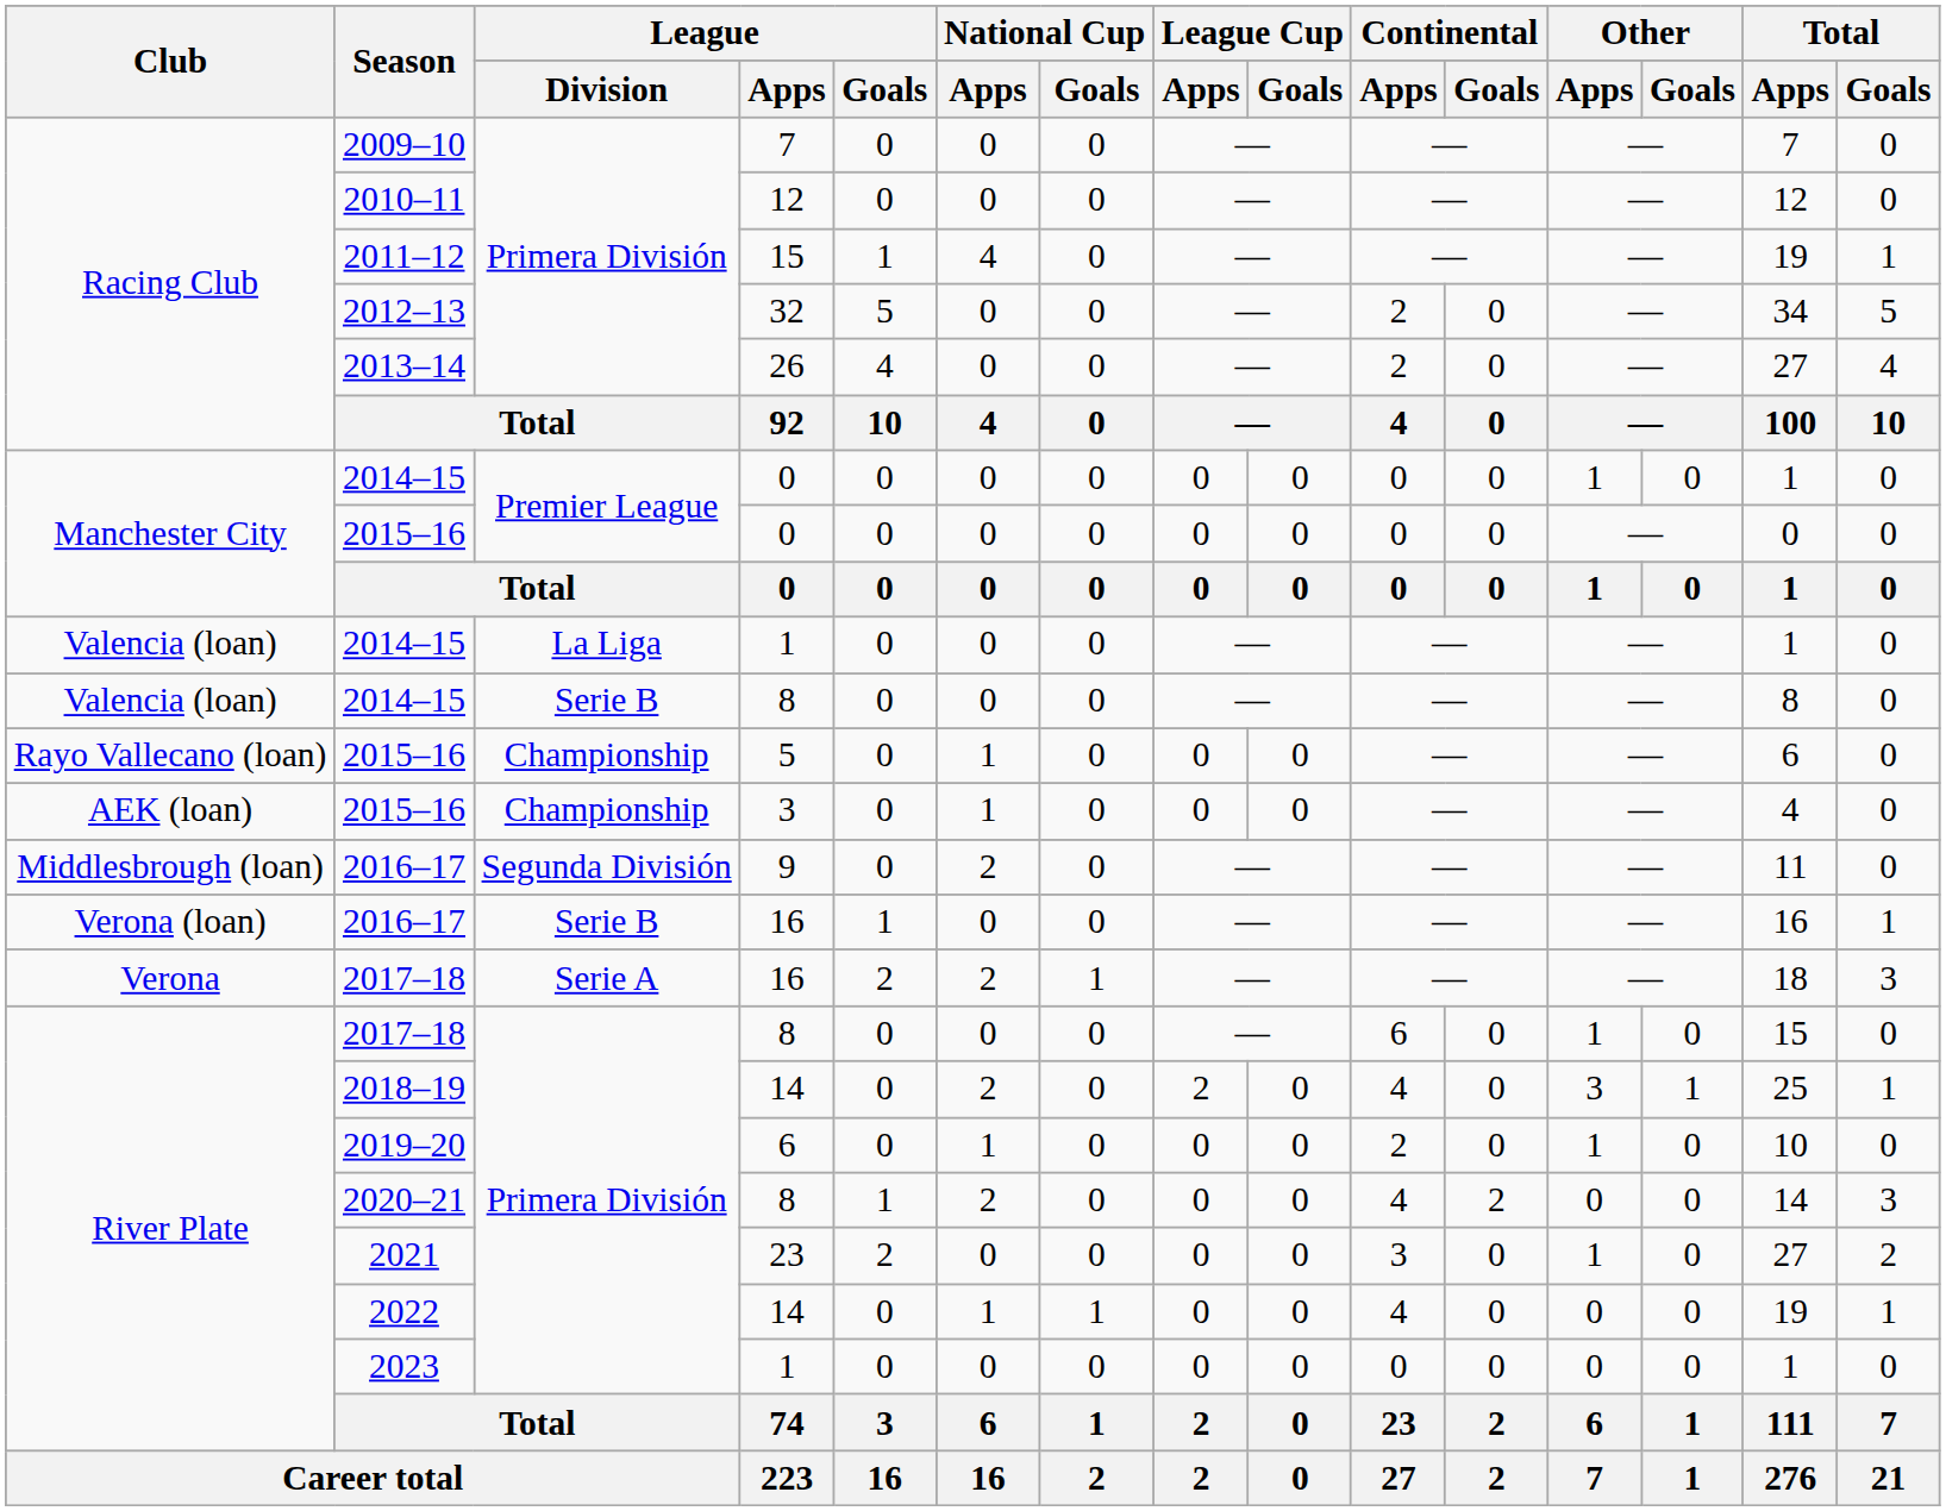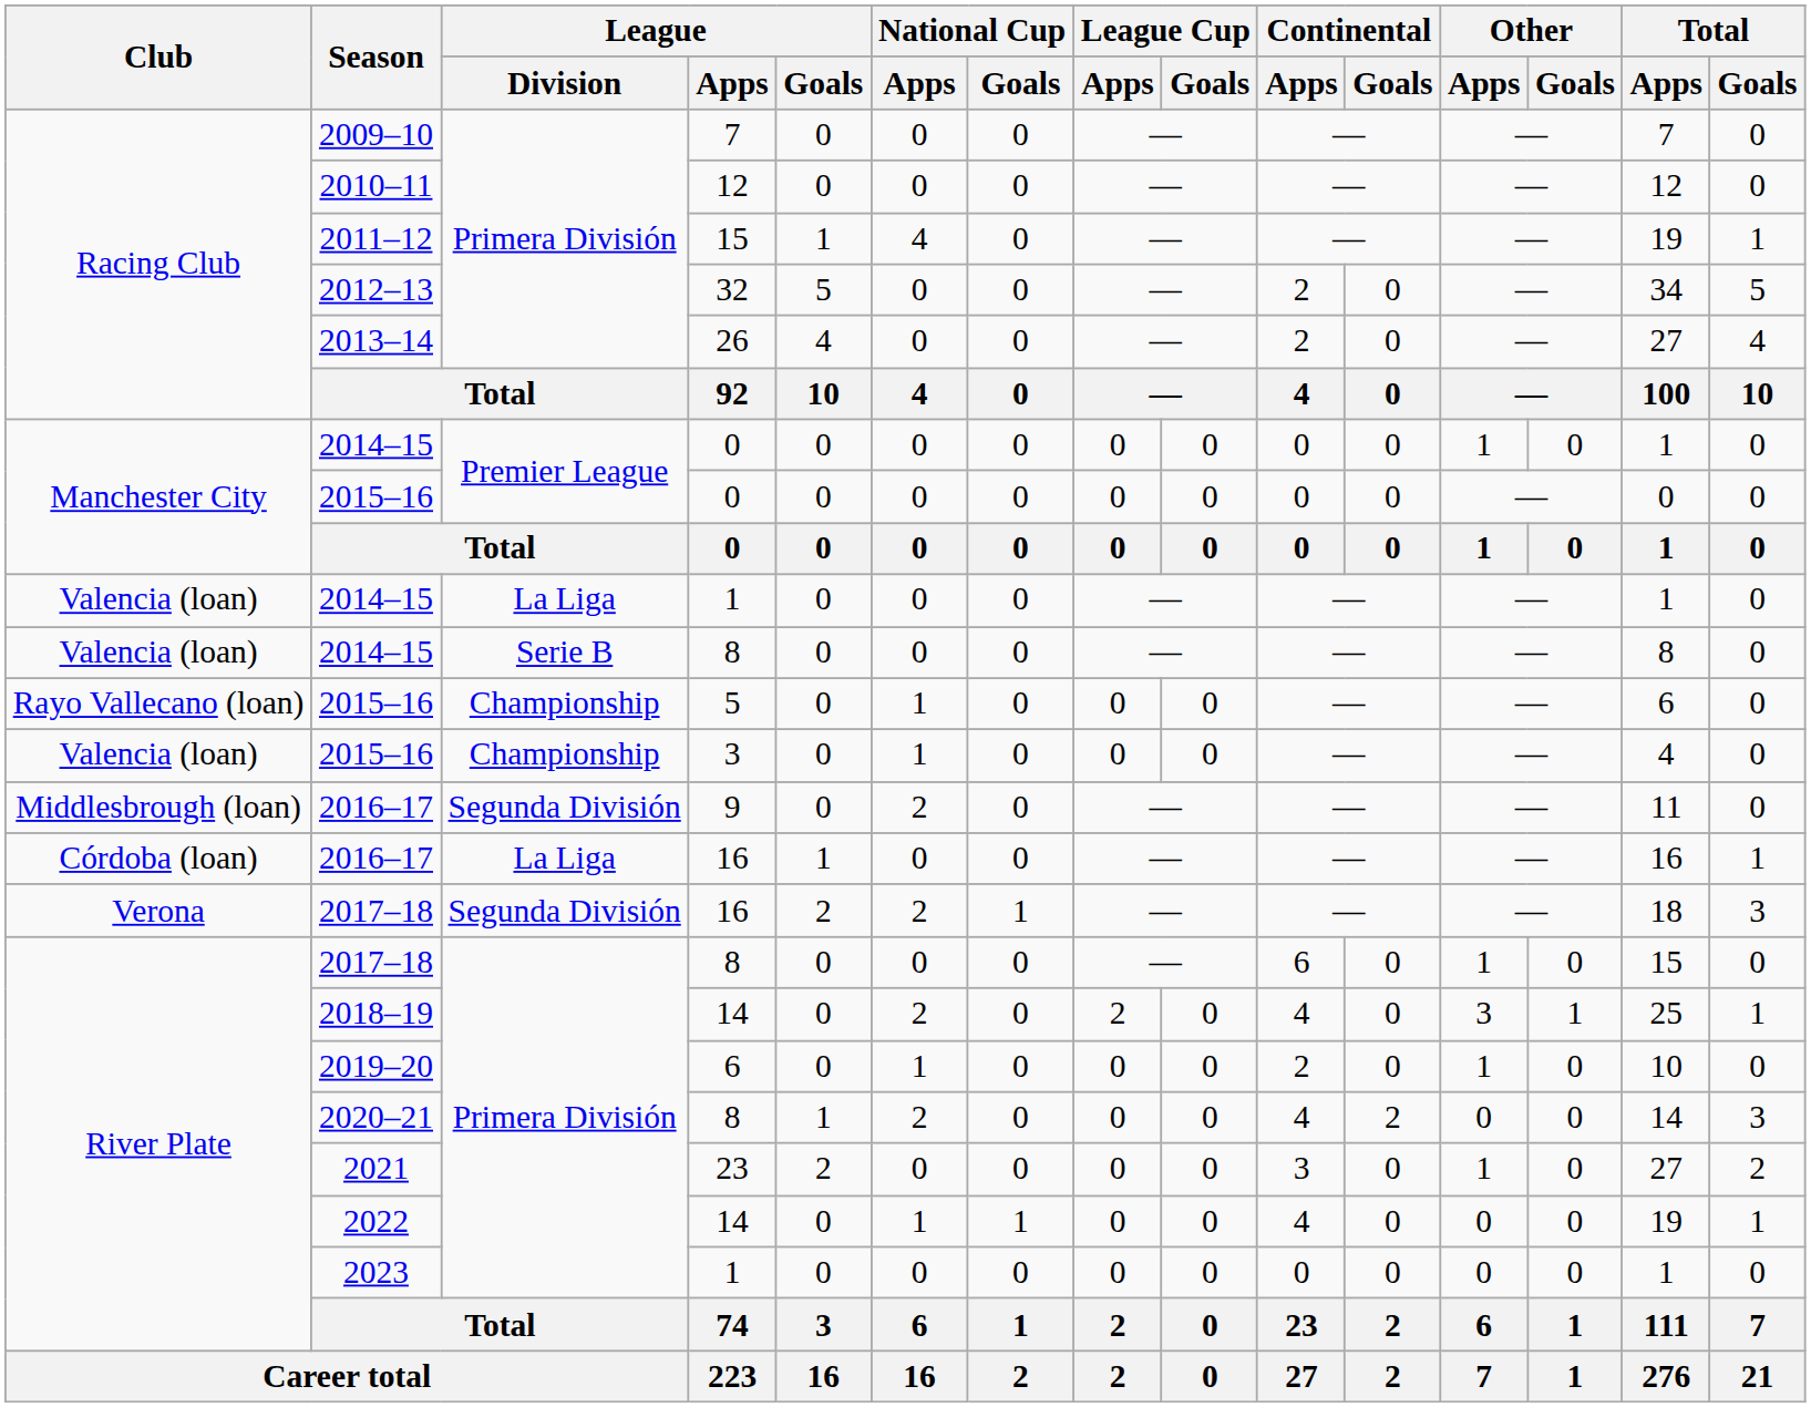 <table class="wikitable" style="text-align: center">
 <tr>
 <th rowspan="2">Club</th>
 <th rowspan="2">Season</th>
 <th colspan="3">League</th>
 <th colspan="2">National Cup</th>
 <th colspan="2">League Cup</th>
 <th colspan="2">Continental</th>
 <th colspan="2">Other</th>
 <th colspan="2">Total</th>
 </tr>
 <tr>
 <th>Division</th>
 <th>Apps</th>
 <th>Goals</th>
 <th>Apps</th>
 <th>Goals</th>
 <th>Apps</th>
 <th>Goals</th>
 <th>Apps</th>
 <th>Goals</th>
 <th>Apps</th>
 <th>Goals</th>
 <th>Apps</th>
 <th>Goals</th>
 </tr>
 <tr>
 <td rowspan="6"><a href='#'>Racing Club</a></td>
 <td><a href='#'>2009–10</a></td>
 <td rowspan="5"><a href='#'>Primera División</a></td>
 <td>7</td>
 <td>0</td>
 <td>0</td>
 <td>0</td>
 <td colspan="2">—</td>
 <td colspan="2">—</td>
 <td colspan="2">—</td>
 <td>7</td>
 <td>0</td>
 </tr>
 <tr>
 <td><a href='#'>2010–11</a></td>
 <td>12</td>
 <td>0</td>
 <td>0</td>
 <td>0</td>
 <td colspan="2">—</td>
 <td colspan="2">—</td>
 <td colspan="2">—</td>
 <td>12</td>
 <td>0</td>
 </tr>
 <tr>
 <td><a href='#'>2011–12</a></td>
 <td>15</td>
 <td>1</td>
 <td>4</td>
 <td>0</td>
 <td colspan="2">—</td>
 <td colspan="2">—</td>
 <td colspan="2">—</td>
 <td>19</td>
 <td>1</td>
 </tr>
 <tr>
 <td><a href='#'>2012–13</a></td>
 <td>32</td>
 <td>5</td>
 <td>0</td>
 <td>0</td>
 <td colspan="2">—</td>
 <td>2</td>
 <td>0</td>
 <td colspan="2">—</td>
 <td>34</td>
 <td>5</td>
 </tr>
 <tr>
 <td><a href='#'>2013–14</a></td>
 <td>26</td>
 <td>4</td>
 <td>0</td>
 <td>0</td>
 <td colspan="2">—</td>
 <td>2</td>
 <td>0</td>
 <td colspan="2">—</td>
 <td>27</td>
 <td>4</td>
 </tr>
 <tr>
 <th colspan="2">Total</th>
 <th>92</th>
 <th>10</th>
 <th>4</th>
 <th>0</th>
 <th colspan="2">—</th>
 <th>4</th>
 <th>0</th>
 <th colspan="2">—</th>
 <th>100</th>
 <th>10</th>
 </tr>
 <tr>
 <td rowspan="3"><a href='#'>Manchester City</a></td>
 <td><a href='#'>2014–15</a></td>
 <td rowspan="2"><a href='#'>Premier League</a></td>
 <td>0</td>
 <td>0</td>
 <td>0</td>
 <td>0</td>
 <td>0</td>
 <td>0</td>
 <td>0</td>
 <td>0</td>
 <td>1</td>
 <td>0</td>
 <td>1</td>
 <td>0</td>
 </tr>
 <tr>
 <td><a href='#'>2015–16</a></td>
 <td>0</td>
 <td>0</td>
 <td>0</td>
 <td>0</td>
 <td>0</td>
 <td>0</td>
 <td>0</td>
 <td>0</td>
 <td colspan="2">—</td>
 <td>0</td>
 <td>0</td>
 </tr>
 <tr>
 <th colspan="2">Total</th>
 <th>0</th>
 <th>0</th>
 <th>0</th>
 <th>0</th>
 <th>0</th>
 <th>0</th>
 <th>0</th>
 <th>0</th>
 <th>1</th>
 <th>0</th>
 <th>1</th>
 <th>0</th>
 </tr>
 <tr>
 <td><a href='#'>Valencia</a> (loan)</td>
 <td><a href='#'>2014–15</a></td>
 <td><a href='#'>La Liga</a></td>
 <td>1</td>
 <td>0</td>
 <td>0</td>
 <td>0</td>
 <td colspan="2">—</td>
 <td colspan="2">—</td>
 <td colspan="2">—</td>
 <td>1</td>
 <td>0</td>
 </tr>
 <tr>
 <td><a href='#'>Valencia</a> (loan)</td>
 <td><a href='#'>2014–15</a></td>
 <td><a href='#'>Serie B</a></td>
 <td>8</td>
 <td>0</td>
 <td>0</td>
 <td>0</td>
 <td colspan="2">—</td>
 <td colspan="2">—</td>
 <td colspan="2">—</td>
 <td>8</td>
 <td>0</td>
 </tr>
 <tr>
 <td><a href='#'>Rayo Vallecano</a> (loan)</td>
 <td><a href='#'>2015–16</a></td>
 <td><a href='#'>Championship</a></td>
 <td>5</td>
 <td>0</td>
 <td>1</td>
 <td>0</td>
 <td>0</td>
 <td>0</td>
 <td colspan="2">—</td>
 <td colspan="2">—</td>
 <td>6</td>
 <td>0</td>
 </tr>
 <tr>
-<td><a href='#'>AEK</a> (loan)</td>
+<td><a href='#'>Valencia</a> (loan)</td>
 <td><a href='#'>2015–16</a></td>
 <td><a href='#'>Championship</a></td>
 <td>3</td>
 <td>0</td>
 <td>1</td>
 <td>0</td>
 <td>0</td>
 <td>0</td>
 <td colspan="2">—</td>
 <td colspan="2">—</td>
 <td>4</td>
 <td>0</td>
 </tr>
 <tr>
 <td><a href='#'>Middlesbrough</a> (loan)</td>
 <td><a href='#'>2016–17</a></td>
 <td><a href='#'>Segunda División</a></td>
 <td>9</td>
 <td>0</td>
 <td>2</td>
 <td>0</td>
 <td colspan="2">—</td>
 <td colspan="2">—</td>
 <td colspan="2">—</td>
 <td>11</td>
 <td>0</td>
 </tr>
 <tr>
-<td><a href='#'>Verona</a> (loan)</td>
+<td><a href='#'>Córdoba</a> (loan)</td>
 <td><a href='#'>2016–17</a></td>
-<td><a href='#'>Serie B</a></td>
+<td><a href='#'>La Liga</a></td>
 <td>16</td>
 <td>1</td>
 <td>0</td>
 <td>0</td>
 <td colspan="2">—</td>
 <td colspan="2">—</td>
 <td colspan="2">—</td>
 <td>16</td>
 <td>1</td>
 </tr>
 <tr>
 <td><a href='#'>Verona</a></td>
 <td><a href='#'>2017–18</a></td>
-<td><a href='#'>Serie A</a></td>
+<td><a href='#'>Segunda División</a></td>
 <td>16</td>
 <td>2</td>
 <td>2</td>
 <td>1</td>
 <td colspan="2">—</td>
 <td colspan="2">—</td>
 <td colspan="2">—</td>
 <td>18</td>
 <td>3</td>
 </tr>
 <tr>
 <td rowspan="8"><a href='#'>River Plate</a></td>
 <td><a href='#'>2017–18</a></td>
 <td rowspan="7"><a href='#'>Primera División</a></td>
 <td>8</td>
 <td>0</td>
 <td>0</td>
 <td>0</td>
 <td colspan="2">—</td>
 <td>6</td>
 <td>0</td>
 <td>1</td>
 <td>0</td>
 <td>15</td>
 <td>0</td>
 </tr>
 <tr>
 <td><a href='#'>2018–19</a></td>
 <td>14</td>
 <td>0</td>
 <td>2</td>
 <td>0</td>
 <td>2</td>
 <td>0</td>
 <td>4</td>
 <td>0</td>
 <td>3</td>
 <td>1</td>
 <td>25</td>
 <td>1</td>
 </tr>
 <tr>
 <td><a href='#'>2019–20</a></td>
 <td>6</td>
 <td>0</td>
 <td>1</td>
 <td>0</td>
 <td>0</td>
 <td>0</td>
 <td>2</td>
 <td>0</td>
 <td>1</td>
 <td>0</td>
 <td>10</td>
 <td>0</td>
 </tr>
 <tr>
 <td><a href='#'>2020–21</a></td>
 <td>8</td>
 <td>1</td>
 <td>2</td>
 <td>0</td>
 <td>0</td>
 <td>0</td>
 <td>4</td>
 <td>2</td>
 <td>0</td>
 <td>0</td>
 <td>14</td>
 <td>3</td>
 </tr>
 <tr>
 <td><a href='#'>2021</a></td>
 <td>23</td>
 <td>2</td>
 <td>0</td>
 <td>0</td>
 <td>0</td>
 <td>0</td>
 <td>3</td>
 <td>0</td>
 <td>1</td>
 <td>0</td>
 <td>27</td>
 <td>2</td>
 </tr>
 <tr>
 <td><a href='#'>2022</a></td>
 <td>14</td>
 <td>0</td>
 <td>1</td>
 <td>1</td>
 <td>0</td>
 <td>0</td>
 <td>4</td>
 <td>0</td>
 <td>0</td>
 <td>0</td>
 <td>19</td>
 <td>1</td>
 </tr>
 <tr>
 <td><a href='#'>2023</a></td>
 <td>1</td>
 <td>0</td>
 <td>0</td>
 <td>0</td>
 <td>0</td>
 <td>0</td>
 <td>0</td>
 <td>0</td>
 <td>0</td>
 <td>0</td>
 <td>1</td>
 <td>0</td>
 </tr>
 <tr>
 <th colspan="2">Total</th>
 <th>74</th>
 <th>3</th>
 <th>6</th>
 <th>1</th>
 <th>2</th>
 <th>0</th>
 <th>23</th>
 <th>2</th>
 <th>6</th>
 <th>1</th>
 <th>111</th>
 <th>7</th>
 </tr>
 <tr>
 <th colspan="3">Career total</th>
 <th>223</th>
 <th>16</th>
 <th>16</th>
 <th>2</th>
 <th>2</th>
 <th>0</th>
 <th>27</th>
 <th>2</th>
 <th>7</th>
 <th>1</th>
 <th>276</th>
 <th>21</th>
 </tr>
 </table>
